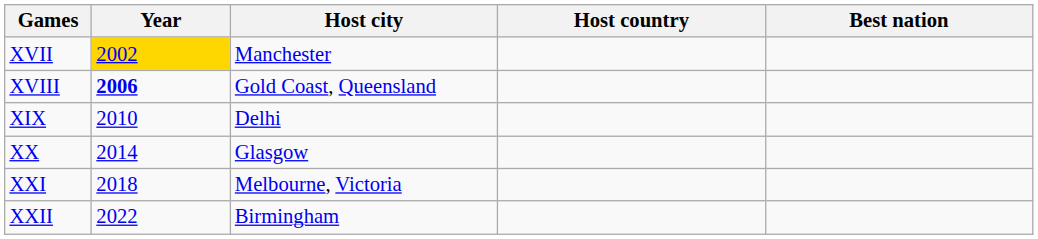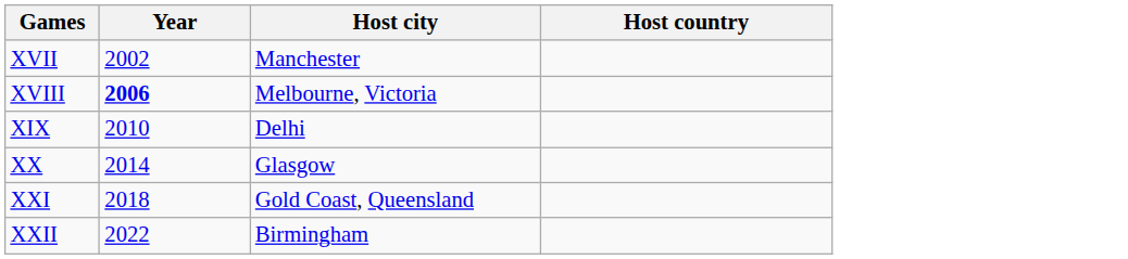 <table class=wikitable>
 <tr>
 <th width=60>Games</th>
 <th width=100>Year</th>
 <th width=200>Host city</th>
 <th width=200>Host country</th>
-<th width=200>Best nation</th>
 </tr>
 <tr>
 <td><a href='#'>XVII</a></td>
-<td style="background: gold;"><a href='#'>2002</a></td>
+<td><a href='#'>2002</a></td>
 <td><a href='#'>Manchester</a></td>
-<td></td>
 <td></td>
 </tr>
 <tr>
 <td><a href='#'>XVIII</a></td>
 <td><strong><a href='#'>2006</a></strong></td>
-<td><a href='#'>Gold Coast</a>, <a href='#'>Queensland</a></td>
-<td></td>
+<td><a href='#'>Melbourne</a>, <a href='#'>Victoria</a></td>
 <td></td>
 </tr>
 <tr>
 <td><a href='#'>XIX</a></td>
 <td><a href='#'>2010</a></td>
 <td><a href='#'>Delhi</a></td>
 <td></td>
-<td></td>
 </tr>
 <tr>
 <td><a href='#'>XX</a></td>
 <td><a href='#'>2014</a></td>
 <td><a href='#'>Glasgow</a></td>
 <td></td>
-<td></td>
 </tr>
 <tr>
 <td><a href='#'>XXI</a></td>
 <td><a href='#'>2018</a></td>
-<td><a href='#'>Melbourne</a>, <a href='#'>Victoria</a></td>
-<td></td>
+<td><a href='#'>Gold Coast</a>, <a href='#'>Queensland</a></td>
 <td></td>
 </tr>
 <tr>
 <td><a href='#'>XXII</a></td>
 <td><a href='#'>2022</a></td>
 <td><a href='#'>Birmingham</a></td>
 <td></td>
-<td></td>
 </tr>
 </table>
